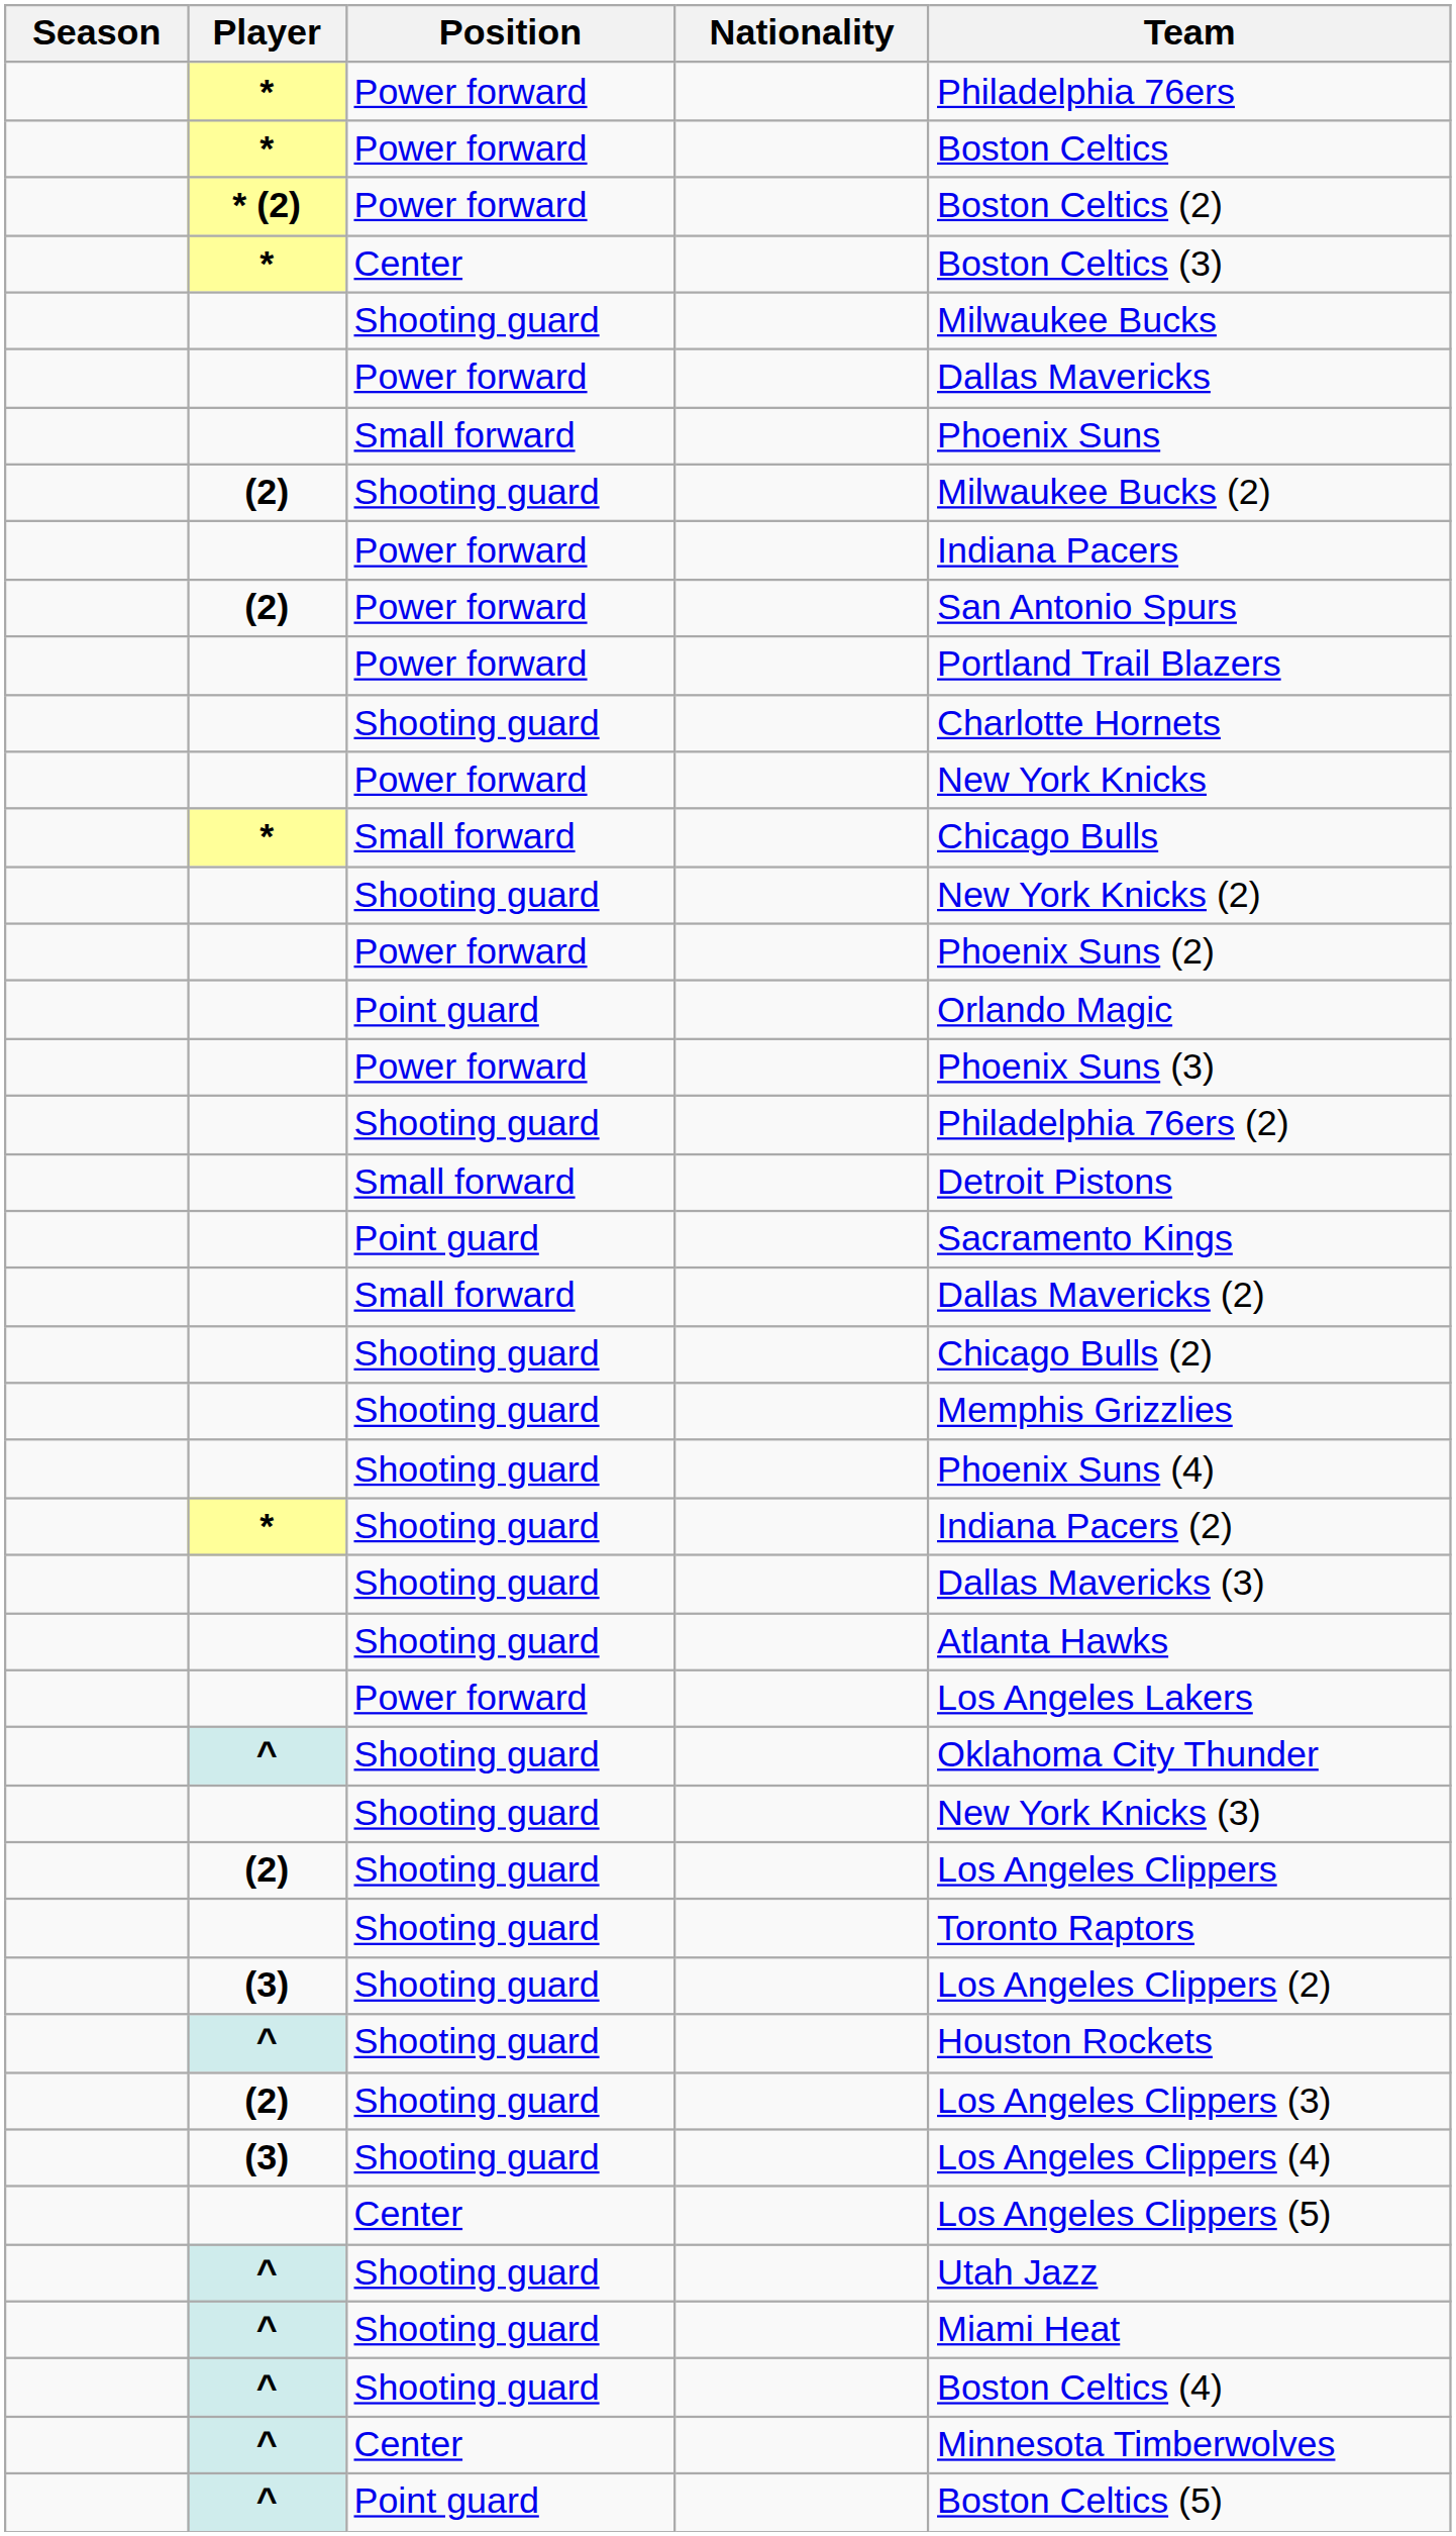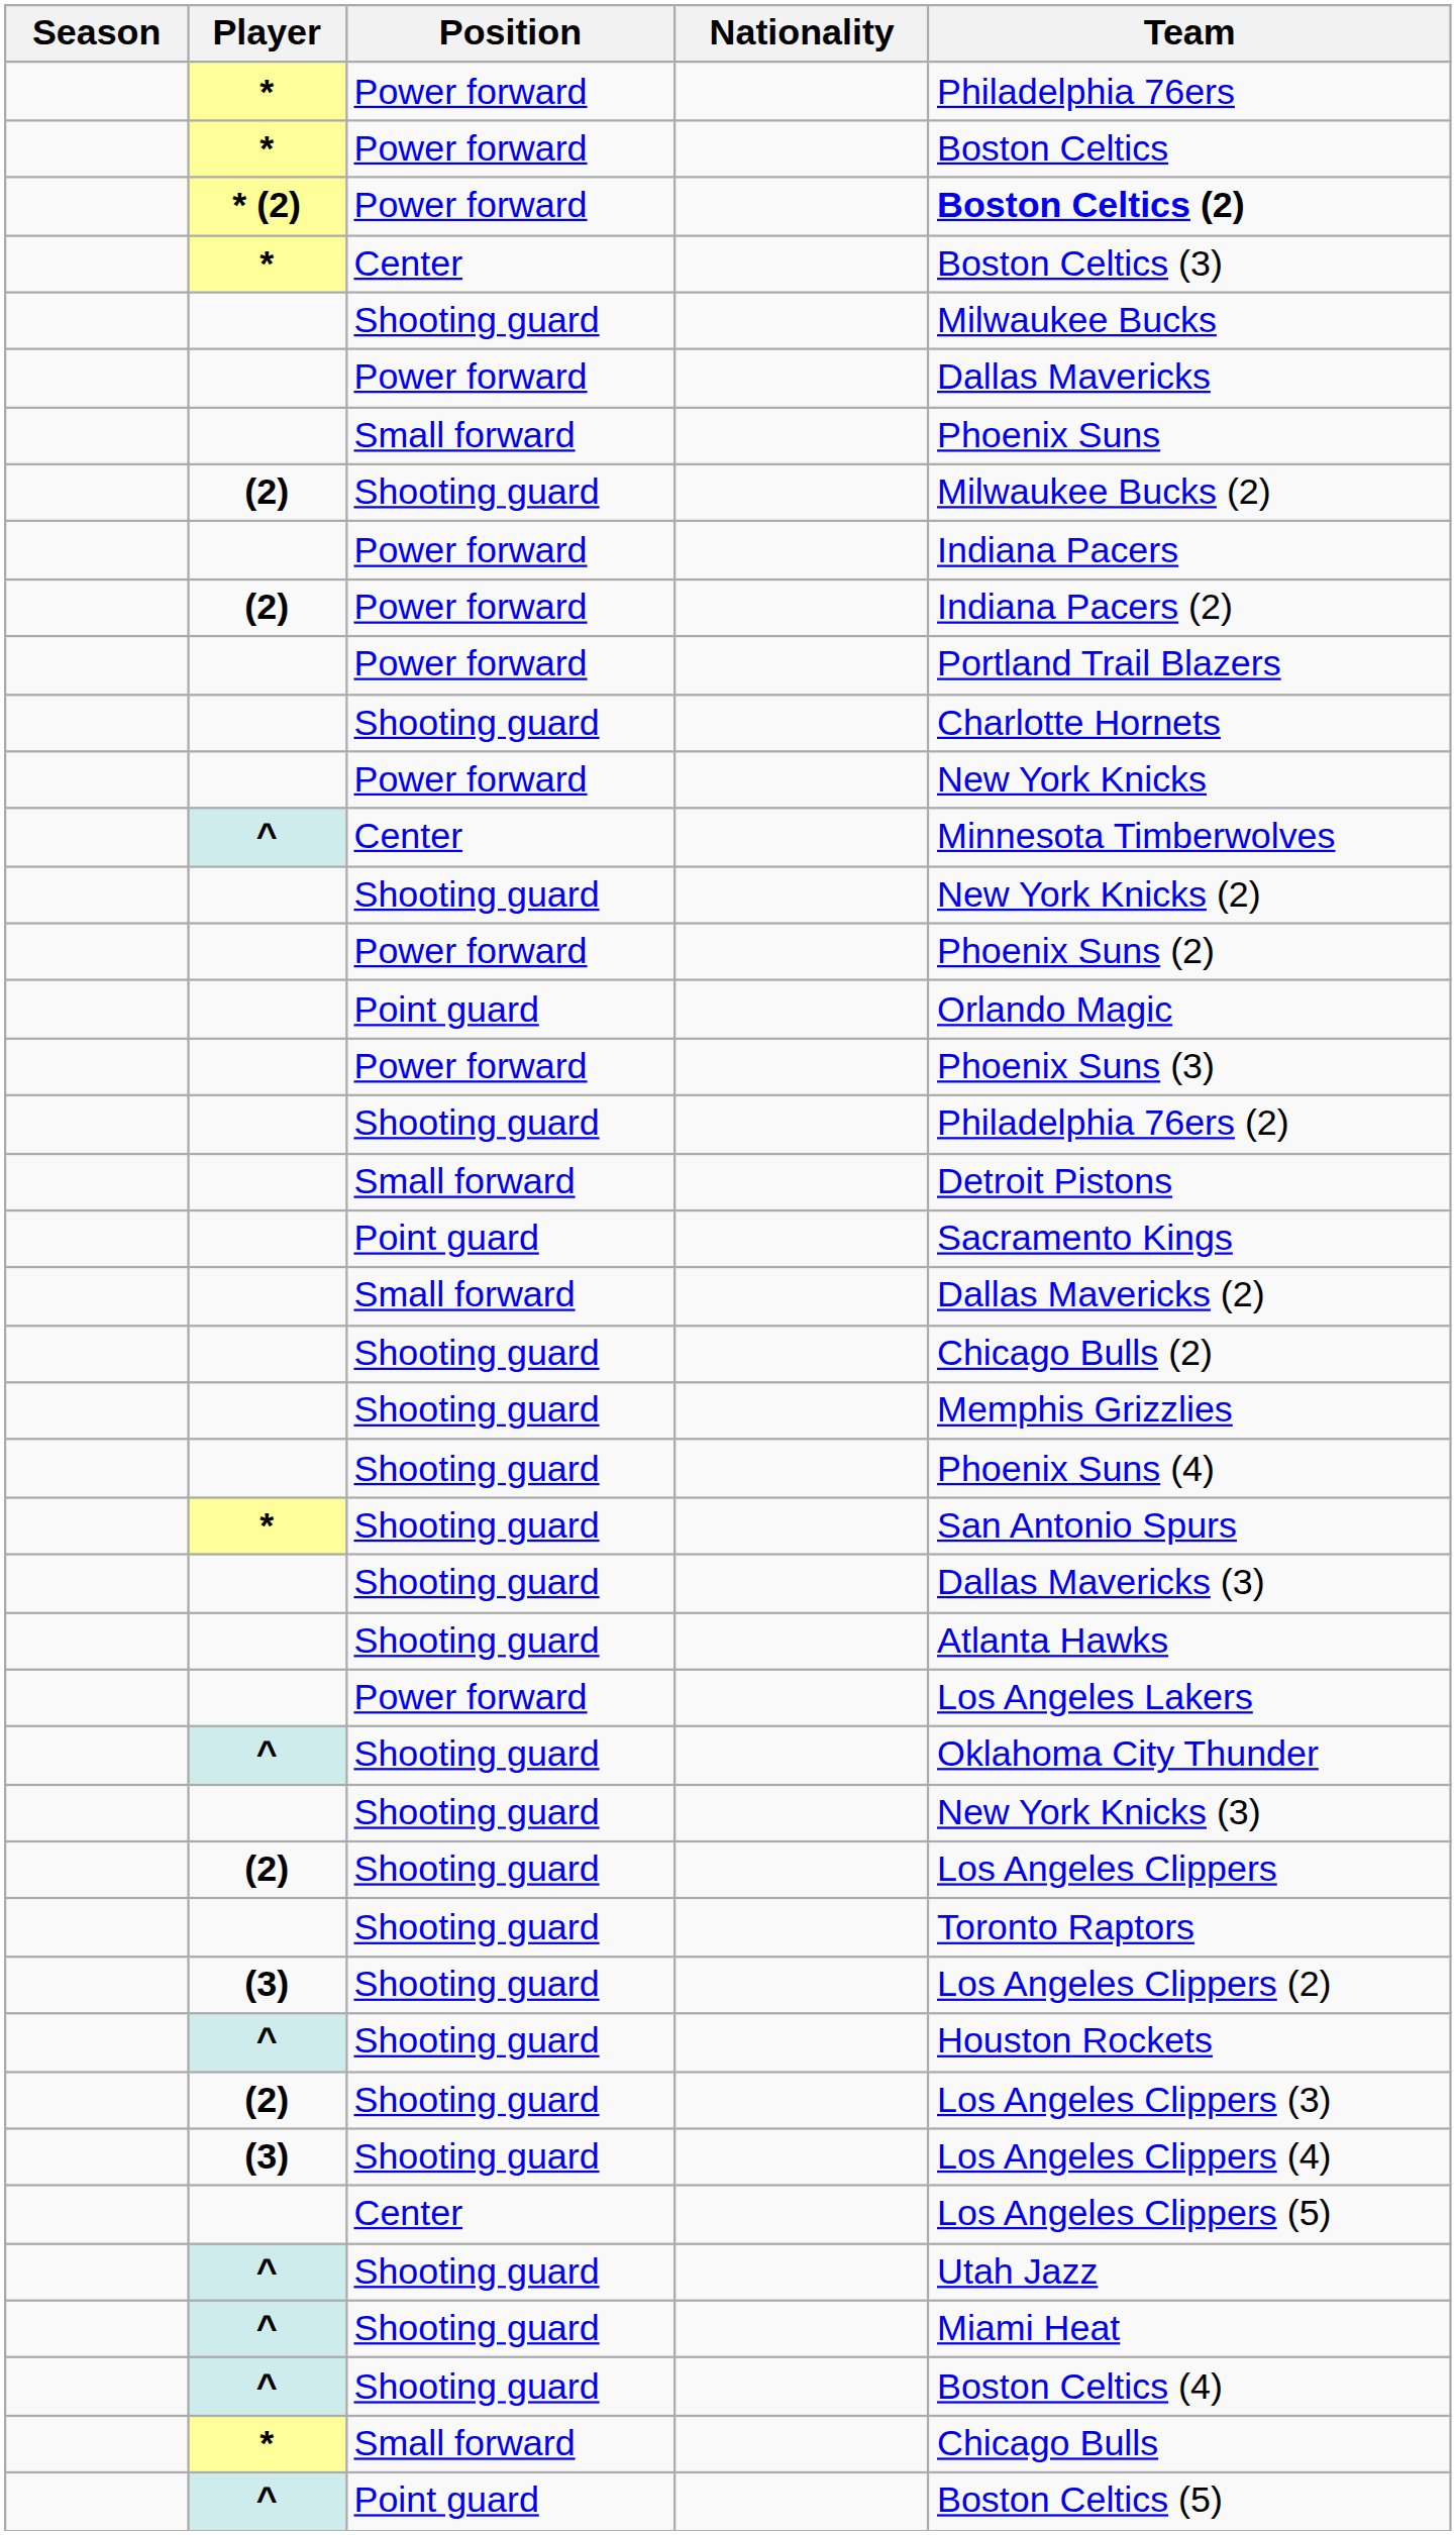 <table class="wikitable plainrowheaders sortable" summary="Season (sortable), Player (sortable), Position (sortable), Nationality (sortable) and Team (sortable)" style="width:640px;">
 <tr>
 <th scope="col">Season</th>
 <th scope="col">Player</th>
 <th scope="col">Position</th>
 <th scope="col">Nationality</th>
 <th scope="col">Team</th>
 </tr>
 <tr>
 <td></td>
 <th scope="row" style="background:#ff9;">*</th>
 <td><a href='#'>Power forward</a></td>
 <td></td>
 <td><a href='#'>Philadelphia 76ers</a></td>
 </tr>
 <tr>
 <td></td>
 <th scope="row" style="background:#ff9;">*</th>
 <td><a href='#'>Power forward</a></td>
 <td></td>
 <td><a href='#'>Boston Celtics</a></td>
 </tr>
 <tr>
 <td></td>
 <th scope="row" style="background:#ff9;">* (2)</th>
 <td><a href='#'>Power forward</a></td>
 <td></td>
-<td><a href='#'>Boston Celtics</a> (2)</td>
+<td><strong><a href='#'>Boston Celtics</a> (2)</strong></td>
 </tr>
 <tr>
 <td></td>
 <th scope="row" style="background:#ff9;">*</th>
 <td><a href='#'>Center</a></td>
 <td></td>
 <td><a href='#'>Boston Celtics</a> (3)</td>
 </tr>
 <tr>
 <td></td>
 <th scope="row" style="background:transparent;"></th>
 <td><a href='#'>Shooting guard</a></td>
 <td></td>
 <td><a href='#'>Milwaukee Bucks</a></td>
 </tr>
 <tr>
 <td></td>
 <th scope="row" style="background:transparent;"></th>
 <td><a href='#'>Power forward</a></td>
 <td></td>
 <td><a href='#'>Dallas Mavericks</a></td>
 </tr>
 <tr>
 <td></td>
 <th scope="row" style="background:transparent;"></th>
 <td><a href='#'>Small forward</a></td>
 <td></td>
 <td><a href='#'>Phoenix Suns</a></td>
 </tr>
 <tr>
 <td></td>
 <th scope="row" style="background:transparent;"> (2)</th>
 <td><a href='#'>Shooting guard</a></td>
 <td></td>
 <td><a href='#'>Milwaukee Bucks</a> (2)</td>
 </tr>
 <tr>
 <td></td>
 <th scope="row" style="background:transparent;"></th>
 <td><a href='#'>Power forward</a></td>
 <td></td>
 <td><a href='#'>Indiana Pacers</a></td>
 </tr>
 <tr>
 <td></td>
 <th scope="row" style="background:transparent;"> (2)</th>
 <td><a href='#'>Power forward</a></td>
 <td></td>
-<td><a href='#'>San Antonio Spurs</a></td>
+<td><a href='#'>Indiana Pacers</a> (2)</td>
 </tr>
 <tr>
 <td></td>
 <th scope="row" style="background:transparent;"></th>
 <td><a href='#'>Power forward</a></td>
 <td></td>
 <td><a href='#'>Portland Trail Blazers</a></td>
 </tr>
 <tr>
 <td></td>
 <th scope="row" style="background:transparent;"></th>
 <td><a href='#'>Shooting guard</a></td>
 <td></td>
 <td><a href='#'>Charlotte Hornets</a></td>
 </tr>
 <tr>
 <td></td>
 <th scope="row" style="background:transparent;"></th>
 <td><a href='#'>Power forward</a></td>
 <td></td>
 <td><a href='#'>New York Knicks</a></td>
 </tr>
 <tr>
 <td></td>
-<th scope="row" style="background:#ff9;">*</th>
-<td><a href='#'>Small forward</a></td>
+<th scope="row" style="background:#cfecec;">^</th>
+<td><a href='#'>Center</a></td>
 <td></td>
-<td><a href='#'>Chicago Bulls</a></td>
+<td><a href='#'>Minnesota Timberwolves</a></td>
 </tr>
 <tr>
 <td></td>
 <th scope="row" style="background:transparent;"></th>
 <td><a href='#'>Shooting guard</a></td>
 <td></td>
 <td><a href='#'>New York Knicks</a> (2)</td>
 </tr>
 <tr>
 <td></td>
 <th scope="row" style="background:transparent;"></th>
 <td><a href='#'>Power forward</a></td>
 <td></td>
 <td><a href='#'>Phoenix Suns</a> (2)</td>
 </tr>
 <tr>
 <td></td>
 <th scope="row" style="background:transparent;"></th>
 <td><a href='#'>Point guard</a></td>
 <td></td>
 <td><a href='#'>Orlando Magic</a></td>
 </tr>
 <tr>
 <td></td>
 <th scope="row" style="background:transparent;"></th>
 <td><a href='#'>Power forward</a></td>
 <td></td>
 <td><a href='#'>Phoenix Suns</a> (3)</td>
 </tr>
 <tr>
 <td></td>
 <th scope="row" style="background:transparent;"></th>
 <td><a href='#'>Shooting guard</a></td>
 <td></td>
 <td><a href='#'>Philadelphia 76ers</a> (2)</td>
 </tr>
 <tr>
 <td></td>
 <th scope="row" style="background:transparent;"></th>
 <td><a href='#'>Small forward</a></td>
 <td></td>
 <td><a href='#'>Detroit Pistons</a></td>
 </tr>
 <tr>
 <td></td>
 <th scope="row" style="background:transparent;"></th>
 <td><a href='#'>Point guard</a></td>
 <td></td>
 <td><a href='#'>Sacramento Kings</a></td>
 </tr>
 <tr>
 <td></td>
 <th scope="row" style="background:transparent;"></th>
 <td><a href='#'>Small forward</a></td>
 <td></td>
 <td><a href='#'>Dallas Mavericks</a> (2)</td>
 </tr>
 <tr>
 <td></td>
 <th scope="row" style="background:transparent;"></th>
 <td><a href='#'>Shooting guard</a></td>
 <td></td>
 <td><a href='#'>Chicago Bulls</a> (2)</td>
 </tr>
 <tr>
 <td></td>
 <th scope="row" style="background:transparent;"></th>
 <td><a href='#'>Shooting guard</a></td>
 <td></td>
 <td><a href='#'>Memphis Grizzlies</a></td>
 </tr>
 <tr>
 <td></td>
 <th scope="row" style="background:transparent;"></th>
 <td><a href='#'>Shooting guard</a></td>
 <td></td>
 <td><a href='#'>Phoenix Suns</a> (4)</td>
 </tr>
 <tr>
 <td></td>
 <th scope="row" style="background:#ff9;">*</th>
 <td><a href='#'>Shooting guard</a></td>
 <td></td>
-<td><a href='#'>Indiana Pacers</a> (2)</td>
+<td><a href='#'>San Antonio Spurs</a></td>
 </tr>
 <tr>
 <td></td>
 <th scope="row" style="background:transparent;"></th>
 <td><a href='#'>Shooting guard</a></td>
 <td></td>
 <td><a href='#'>Dallas Mavericks</a> (3)</td>
 </tr>
 <tr>
 <td></td>
 <th scope="row" style="background:transparent;"></th>
 <td><a href='#'>Shooting guard</a></td>
 <td></td>
 <td><a href='#'>Atlanta Hawks</a></td>
 </tr>
 <tr>
 <td></td>
 <th scope="row" style="background:transparent;"></th>
 <td><a href='#'>Power forward</a></td>
 <td></td>
 <td><a href='#'>Los Angeles Lakers</a></td>
 </tr>
 <tr>
 <td></td>
 <th scope="row" style="background:#cfecec;">^</th>
 <td><a href='#'>Shooting guard</a></td>
 <td></td>
 <td><a href='#'>Oklahoma City Thunder</a></td>
 </tr>
 <tr>
 <td></td>
 <th scope="row" style="background:transparent;"></th>
 <td><a href='#'>Shooting guard</a></td>
 <td></td>
 <td><a href='#'>New York Knicks</a> (3)</td>
 </tr>
 <tr>
 <td></td>
 <th scope="row" style="background:transparent;"> (2)</th>
 <td><a href='#'>Shooting guard</a></td>
 <td></td>
 <td><a href='#'>Los Angeles Clippers</a></td>
 </tr>
 <tr>
 <td></td>
 <th scope="row" style="background:transparent;"></th>
 <td><a href='#'>Shooting guard</a></td>
 <td></td>
 <td><a href='#'>Toronto Raptors</a></td>
 </tr>
 <tr>
 <td></td>
 <th scope="row" style="background:transparent;"> (3)</th>
 <td><a href='#'>Shooting guard</a></td>
 <td></td>
 <td><a href='#'>Los Angeles Clippers</a> (2)</td>
 </tr>
 <tr>
 <td></td>
 <th scope="row" style="background:#cfecec;">^</th>
 <td><a href='#'>Shooting guard</a></td>
 <td></td>
 <td><a href='#'>Houston Rockets</a></td>
 </tr>
 <tr>
 <td></td>
 <th scope="row" style="background:transparent;"> (2)</th>
 <td><a href='#'>Shooting guard</a></td>
 <td></td>
 <td><a href='#'>Los Angeles Clippers</a> (3)</td>
 </tr>
 <tr>
 <td></td>
 <th scope="row" style="background:transparent;"> (3)</th>
 <td><a href='#'>Shooting guard</a></td>
 <td></td>
 <td><a href='#'>Los Angeles Clippers</a> (4)</td>
 </tr>
 <tr>
 <td></td>
 <td></td>
 <td><a href='#'>Center</a></td>
 <td></td>
 <td><a href='#'>Los Angeles Clippers</a> (5)</td>
 </tr>
 <tr>
 <td></td>
 <th scope="row" style="background:#cfecec;">^</th>
 <td><a href='#'>Shooting guard</a></td>
 <td></td>
 <td><a href='#'>Utah Jazz</a></td>
 </tr>
 <tr>
 <td></td>
 <th scope="row" style="background:#cfecec;">^</th>
 <td><a href='#'>Shooting guard</a></td>
 <td></td>
 <td><a href='#'>Miami Heat</a></td>
 </tr>
 <tr>
 <td></td>
 <th scope="row" style="background:#cfecec;">^</th>
 <td><a href='#'>Shooting guard</a></td>
 <td></td>
 <td><a href='#'>Boston Celtics</a> (4)</td>
 </tr>
 <tr>
 <td></td>
-<th scope="row" style="background:#cfecec;">^</th>
-<td><a href='#'>Center</a></td>
+<th scope="row" style="background:#ff9;">*</th>
+<td><a href='#'>Small forward</a></td>
 <td></td>
-<td><a href='#'>Minnesota Timberwolves</a></td>
+<td><a href='#'>Chicago Bulls</a></td>
 </tr>
 <tr>
 <td></td>
 <th scope="row" style="background:#cfecec;">^</th>
 <td><a href='#'>Point guard</a></td>
 <td></td>
 <td><a href='#'>Boston Celtics</a> (5)</td>
 </tr>
 </table>
